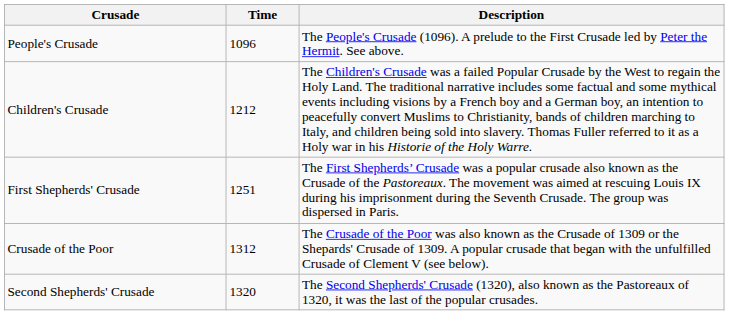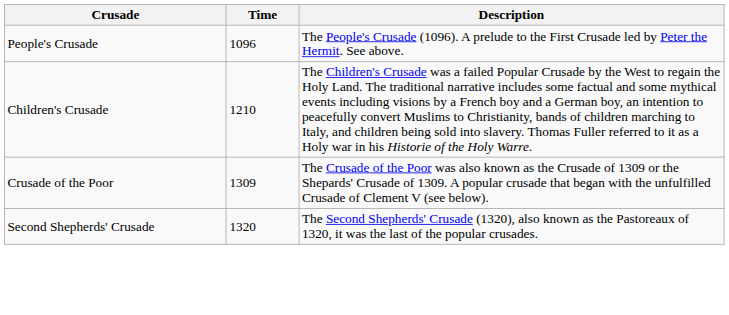 <table class="wikitable">
 <tr>
 <th width=260px>Crusade</th>
 <th width=80px>Time</th>
 <th>Description</th>
 </tr>
 <tr>
 <td>People's Crusade</td>
 <td>1096</td>
 <td>The <a href='#'>People's Crusade</a> (1096). A prelude to the First Crusade led by <a href='#'>Peter the Hermit</a>. See above.</td>
 </tr>
 <tr>
 <td>Children's Crusade</td>
-<td>1212</td>
+<td>1210</td>
 <td>The <a href='#'>Children's Crusade</a> was a failed Popular Crusade by the West to regain the Holy Land. The traditional narrative includes some factual and some mythical events including visions by a French boy and a German boy, an intention to peacefully convert Muslims to Christianity, bands of children marching to Italy, and children being sold into slavery. Thomas Fuller referred to it as a Holy war in his <em>Historie of the Holy Warre.</em></td>
 </tr>
 <tr>
-<td>First Shepherds' Crusade</td>
-<td>1251</td>
-<td>The <a href='#'>First Shepherds’ Crusade</a> was a popular crusade also known as the Crusade of the <em>Pastoreaux</em>. The movement was aimed at rescuing Louis IX during his imprisonment during the Seventh Crusade. The group was dispersed in Paris.</td>
-</tr>
-<tr>
 <td>Crusade of the Poor</td>
-<td>1312</td>
+<td>1309</td>
 <td>The <a href='#'>Crusade of the Poor</a> was also known as the Crusade of 1309 or the Shepards' Crusade of 1309. A popular crusade that began with the unfulfilled Crusade of Clement V (see below).</td>
 </tr>
 <tr>
 <td>Second Shepherds' Crusade</td>
 <td>1320</td>
 <td>The <a href='#'>Second Shepherds' Crusade</a> (1320), also known as the Pastoreaux of 1320, it was the last of the popular crusades.</td>
 </tr>
 </table>
